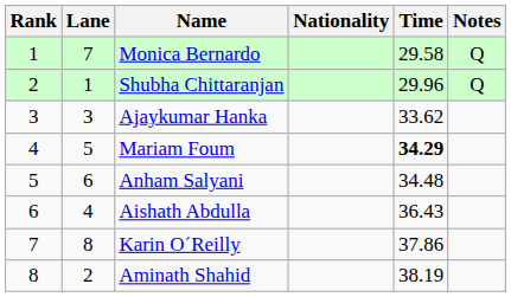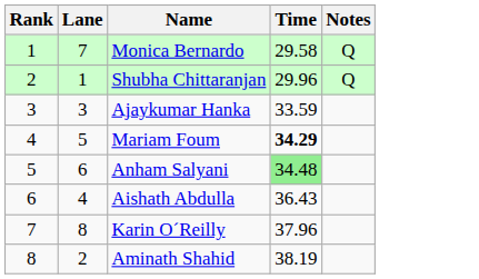 <table class="wikitable sortable" style="text-align:center">
 <tr>
 <th>Rank</th>
 <th>Lane</th>
 <th>Name</th>
-<th>Nationality</th>
 <th>Time</th>
 <th>Notes</th>
 </tr>
 <tr bgcolor=ccffcc>
 <td>1</td>
 <td>7</td>
 <td align=left><a href='#'>Monica Bernardo</a></td>
-<td align=left></td>
 <td>29.58</td>
 <td>Q</td>
 </tr>
 <tr bgcolor=ccffcc>
 <td>2</td>
 <td>1</td>
 <td align=left><a href='#'>Shubha Chittaranjan</a></td>
-<td align=left></td>
 <td>29.96</td>
 <td>Q</td>
 </tr>
 <tr>
 <td>3</td>
 <td>3</td>
 <td align=left><a href='#'>Ajaykumar Hanka</a></td>
-<td align=left></td>
-<td>33.62</td>
+<td>33.59</td>
 <td></td>
 </tr>
 <tr>
 <td>4</td>
 <td>5</td>
 <td align=left><a href='#'>Mariam Foum</a></td>
-<td align=left></td>
 <td><strong>34.29</strong></td>
 <td></td>
 </tr>
 <tr>
 <td>5</td>
 <td>6</td>
 <td align=left><a href='#'>Anham Salyani</a></td>
-<td align=left></td>
-<td>34.48</td>
+<td style="background: lightgreen;">34.48</td>
 <td></td>
 </tr>
 <tr>
 <td>6</td>
 <td>4</td>
 <td align=left><a href='#'>Aishath Abdulla</a></td>
-<td align=left></td>
 <td>36.43</td>
 <td></td>
 </tr>
 <tr>
 <td>7</td>
 <td>8</td>
 <td align=left><a href='#'>Karin O´Reilly</a></td>
-<td align=left></td>
-<td>37.86</td>
+<td>37.96</td>
 <td></td>
 </tr>
 <tr>
 <td>8</td>
 <td>2</td>
 <td align=left><a href='#'>Aminath Shahid</a></td>
-<td align=left></td>
 <td>38.19</td>
 <td></td>
 </tr>
 </table>
